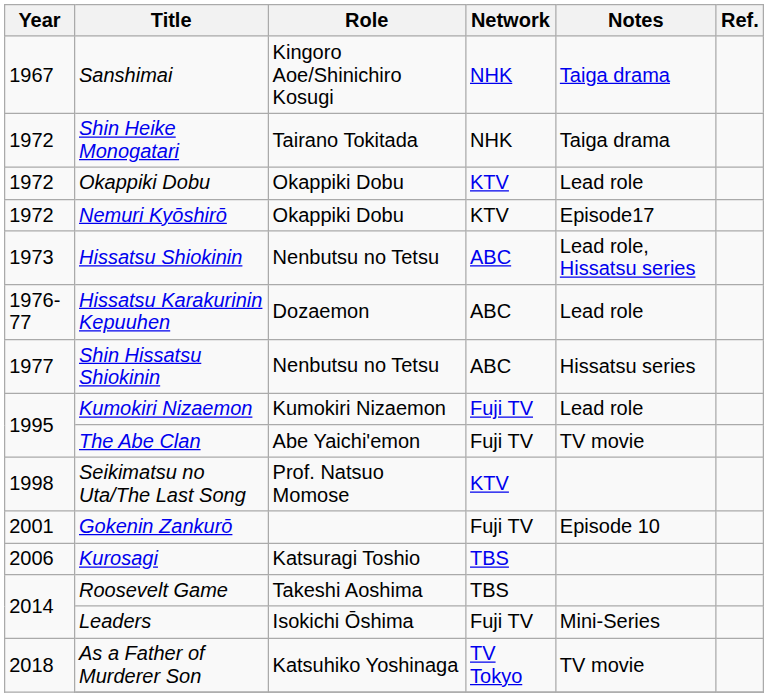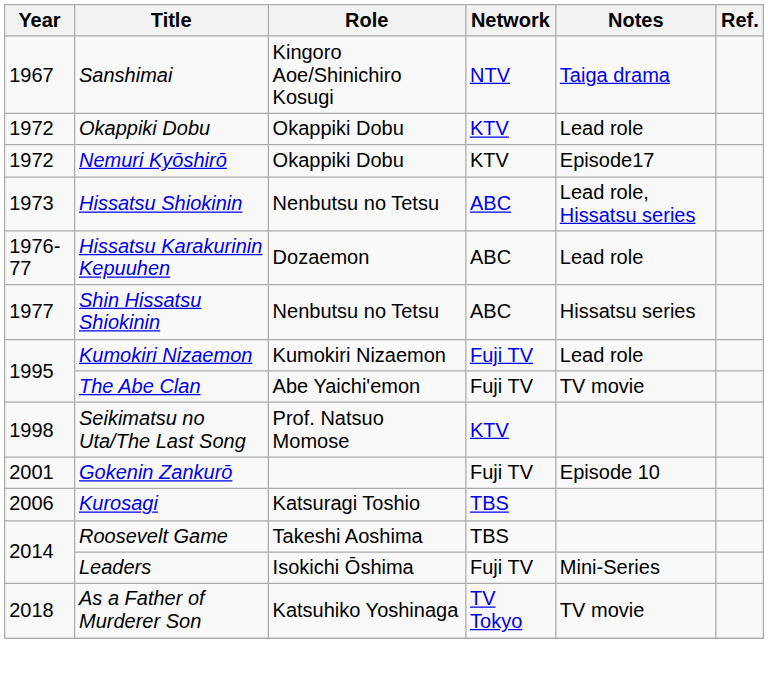 <table class="wikitable sortable">
 <tr>
 <th>Year</th>
 <th>Title</th>
 <th>Role</th>
 <th>Network</th>
 <th class="unsortable">Notes</th>
 <th class="unsortable">Ref.</th>
 </tr>
 <tr>
 <td>1967</td>
 <td><em>Sanshimai</em></td>
 <td>Kingoro Aoe/Shinichiro Kosugi</td>
-<td><a href='#'>NHK</a></td>
+<td><a href='#'>NTV</a></td>
 <td><a href='#'>Taiga drama</a></td>
-</tr>
-<tr>
-<td>1972</td>
-<td><em><a href='#'>Shin Heike Monogatari</a></em></td>
-<td>Tairano Tokitada</td>
-<td>NHK</td>
-<td>Taiga drama</td>
-<td></td>
 </tr>
 <tr>
 <td>1972</td>
 <td><em>Okappiki Dobu</em></td>
 <td>Okappiki Dobu</td>
 <td><a href='#'>KTV</a></td>
 <td>Lead role</td>
 <td></td>
 </tr>
 <tr>
 <td>1972</td>
 <td><em><a href='#'>Nemuri Kyōshirō</a></em></td>
 <td>Okappiki Dobu</td>
 <td>KTV</td>
 <td>Episode17</td>
 <td></td>
 </tr>
 <tr>
 <td>1973</td>
 <td><em><a href='#'>Hissatsu Shiokinin</a></em></td>
 <td>Nenbutsu no Tetsu</td>
 <td><a href='#'>ABC</a></td>
 <td>Lead role, <a href='#'>Hissatsu series</a></td>
 <td></td>
 </tr>
 <tr>
 <td>1976-77</td>
 <td><em><a href='#'>Hissatsu Karakurinin Kepuuhen</a></em></td>
 <td>Dozaemon</td>
 <td>ABC</td>
 <td>Lead role</td>
 <td></td>
 </tr>
 <tr>
 <td>1977</td>
 <td><em><a href='#'>Shin Hissatsu Shiokinin</a></em></td>
 <td>Nenbutsu no Tetsu　</td>
 <td>ABC</td>
 <td>Hissatsu series</td>
 <td></td>
 </tr>
 <tr>
 <td rowspan=2>1995</td>
 <td><em><a href='#'>Kumokiri Nizaemon</a></em></td>
 <td>Kumokiri Nizaemon</td>
 <td><a href='#'>Fuji TV</a></td>
 <td>Lead role</td>
 <td></td>
 </tr>
 <tr>
 <td><em><a href='#'>The Abe Clan</a></em></td>
 <td>Abe Yaichi'emon</td>
 <td>Fuji TV</td>
 <td>TV movie</td>
 <td></td>
 </tr>
 <tr>
 <td>1998</td>
 <td><em>Seikimatsu no Uta/The Last Song</em></td>
 <td>Prof. Natsuo Momose</td>
 <td><a href='#'>KTV</a></td>
 <td></td>
 <td></td>
 </tr>
 <tr>
 <td>2001</td>
 <td><em><a href='#'>Gokenin Zankurō</a></em></td>
 <td></td>
 <td>Fuji TV</td>
 <td>Episode 10</td>
 <td></td>
 </tr>
 <tr>
 <td>2006</td>
 <td><em><a href='#'>Kurosagi</a></em></td>
 <td>Katsuragi Toshio</td>
 <td><a href='#'>TBS</a></td>
 <td></td>
 <td></td>
 </tr>
 <tr>
 <td rowspan=2>2014</td>
 <td><em>Roosevelt Game</em></td>
 <td>Takeshi Aoshima</td>
 <td>TBS</td>
 <td></td>
 <td></td>
 </tr>
 <tr>
 <td><em>Leaders</em></td>
 <td>Isokichi Ōshima</td>
 <td>Fuji TV</td>
 <td>Mini-Series</td>
 <td></td>
 </tr>
 <tr>
 <td rowspan=2>2018</td>
 <td><em>As a Father of Murderer Son</em></td>
 <td>Katsuhiko Yoshinaga</td>
 <td><a href='#'>TV Tokyo</a></td>
 <td>TV movie</td>
 <td></td>
 </tr>
 <tr>
 </tr>
 </table>
